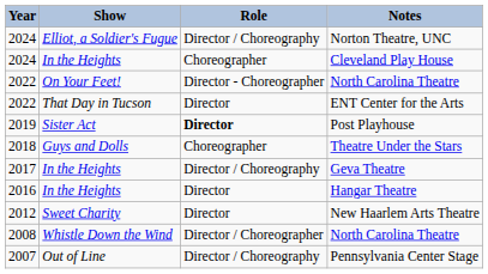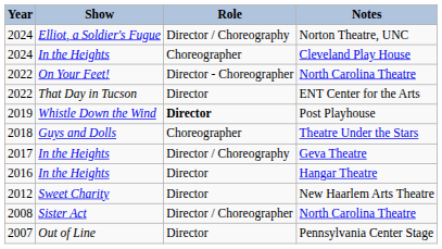 <table class="wikitable" style="font-size:90%width:60%;">
 <tr style="text-align:center;">
 <th style="background:#B0C4DE;">Year</th>
 <th style="background:#B0C4DE;">Show</th>
 <th style="background:#B0C4DE;">Role</th>
 <th style="background:#B0C4DE;">Notes</th>
 </tr>
 <tr>
 <td style="text-align:center;">2024</td>
 <td><em><a href='#'>Elliot, a Soldier's Fugue</a></em></td>
 <td>Director / Choreography</td>
 <td>Norton Theatre, UNC</td>
 </tr>
 <tr>
 <td style="text-align:center;">2024</td>
 <td><em><a href='#'>In the Heights</a></em></td>
 <td>Choreographer</td>
 <td><a href='#'>Cleveland Play House</a></td>
 </tr>
 <tr>
 <td style="text-align:center;">2022</td>
 <td><em><a href='#'>On Your Feet!</a></em></td>
 <td>Director - Choreographer</td>
 <td><a href='#'>North Carolina Theatre</a></td>
 </tr>
 <tr>
 <td style="text-align:center;">2022</td>
 <td><em>That Day in Tucson</em></td>
 <td>Director</td>
 <td>ENT Center for the Arts</td>
 </tr>
 <tr>
 <td style="text-align:center;">2019</td>
-<td><em><a href='#'>Sister Act</a></em></td>
+<td><a href='#'><em>Whistle Down the Wind</em></a></td>
 <td><strong>Director</strong></td>
 <td>Post Playhouse</td>
 </tr>
 <tr>
 <td style="text-align:center;">2018</td>
 <td><em><a href='#'>Guys and Dolls</a></em></td>
 <td>Choreographer</td>
 <td><a href='#'>Theatre Under the Stars</a></td>
 </tr>
 <tr>
 <td style="text-align:center;">2017</td>
 <td><em><a href='#'>In the Heights</a></em></td>
 <td>Director / Choreography</td>
 <td><a href='#'>Geva Theatre</a></td>
 </tr>
 <tr>
 <td style="text-align:center;">2016</td>
 <td><em><a href='#'>In the Heights</a></em></td>
 <td>Director</td>
 <td><a href='#'>Hangar Theatre</a></td>
 </tr>
 <tr>
 <td style="text-align:center;">2012</td>
 <td><em><a href='#'>Sweet Charity</a></em></td>
 <td>Director</td>
 <td>New Haarlem Arts Theatre</td>
 </tr>
 <tr>
 <td style="text-align:center;">2008</td>
-<td><a href='#'><em>Whistle Down the Wind</em></a></td>
+<td><em><a href='#'>Sister Act</a></em></td>
 <td>Director / Choreographer</td>
 <td><a href='#'>North Carolina Theatre</a></td>
 </tr>
 <tr>
 <td style="text-align:center;">2007</td>
 <td><em>Out of Line</em></td>
-<td>Director / Choreography</td>
+<td>Director</td>
 <td>Pennsylvania Center Stage</td>
 </tr>
 </table>
